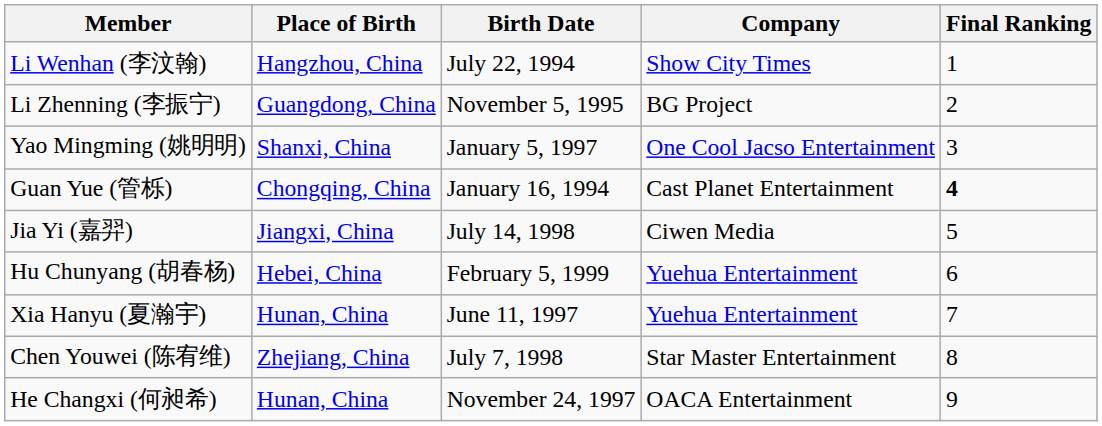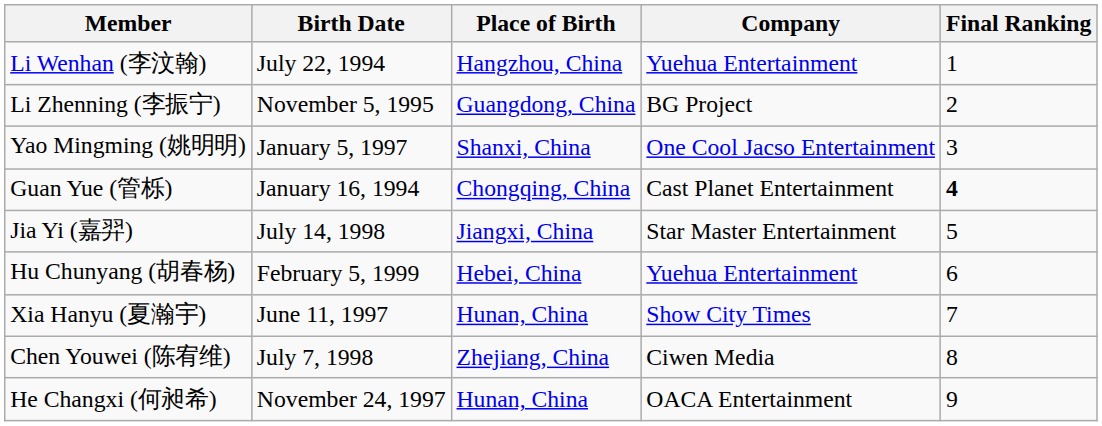 <table class="wikitable">
 <tr>
 <th>Member</th>
+<th>Birth Date</th>
 <th>Place of Birth</th>
-<th>Birth Date</th>
 <th>Company</th>
 <th>Final Ranking</th>
 </tr>
 <tr>
 <td><a href='#'>Li Wenhan</a> (李汶翰)</td>
+<td>July 22, 1994</td>
 <td><a href='#'>Hangzhou, China</a></td>
-<td>July 22, 1994</td>
-<td><a href='#'>Show City Times</a></td>
+<td><a href='#'>Yuehua Entertainment</a></td>
 <td>1</td>
 </tr>
 <tr>
 <td>Li Zhenning (李振宁)</td>
+<td>November 5, 1995</td>
 <td><a href='#'>Guangdong, China</a></td>
-<td>November 5, 1995</td>
 <td>BG Project</td>
 <td>2</td>
 </tr>
 <tr>
 <td>Yao Mingming (姚明明)</td>
+<td>January 5, 1997</td>
 <td><a href='#'>Shanxi, China</a></td>
-<td>January 5, 1997</td>
 <td><a href='#'>One Cool Jacso Entertainment</a></td>
 <td>3</td>
 </tr>
 <tr>
 <td>Guan Yue (管栎)</td>
+<td>January 16, 1994</td>
 <td><a href='#'>Chongqing, China</a></td>
-<td>January 16, 1994</td>
 <td>Cast Planet Entertainment</td>
 <td><strong>4</strong></td>
 </tr>
 <tr>
 <td>Jia Yi (嘉羿)</td>
+<td>July 14, 1998</td>
 <td><a href='#'>Jiangxi, China</a></td>
-<td>July 14, 1998</td>
-<td>Ciwen Media</td>
+<td>Star Master Entertainment</td>
 <td>5</td>
 </tr>
 <tr>
 <td>Hu Chunyang (胡春杨)</td>
+<td>February 5, 1999</td>
 <td><a href='#'>Hebei, China</a></td>
-<td>February 5, 1999</td>
 <td><a href='#'>Yuehua Entertainment</a></td>
 <td>6</td>
 </tr>
 <tr>
 <td>Xia Hanyu (夏瀚宇)</td>
+<td>June 11, 1997</td>
 <td><a href='#'>Hunan, China</a></td>
-<td>June 11, 1997</td>
-<td><a href='#'>Yuehua Entertainment</a></td>
+<td><a href='#'>Show City Times</a></td>
 <td>7</td>
 </tr>
 <tr>
 <td>Chen Youwei (陈宥维)</td>
+<td>July 7, 1998</td>
 <td><a href='#'>Zhejiang, China</a></td>
-<td>July 7, 1998</td>
-<td>Star Master Entertainment</td>
+<td>Ciwen Media</td>
 <td>8</td>
 </tr>
 <tr>
 <td>He Changxi (何昶希)</td>
+<td>November 24, 1997</td>
 <td><a href='#'>Hunan, China</a></td>
-<td>November 24, 1997</td>
 <td>OACA Entertainment</td>
 <td>9</td>
 </tr>
 </table>
